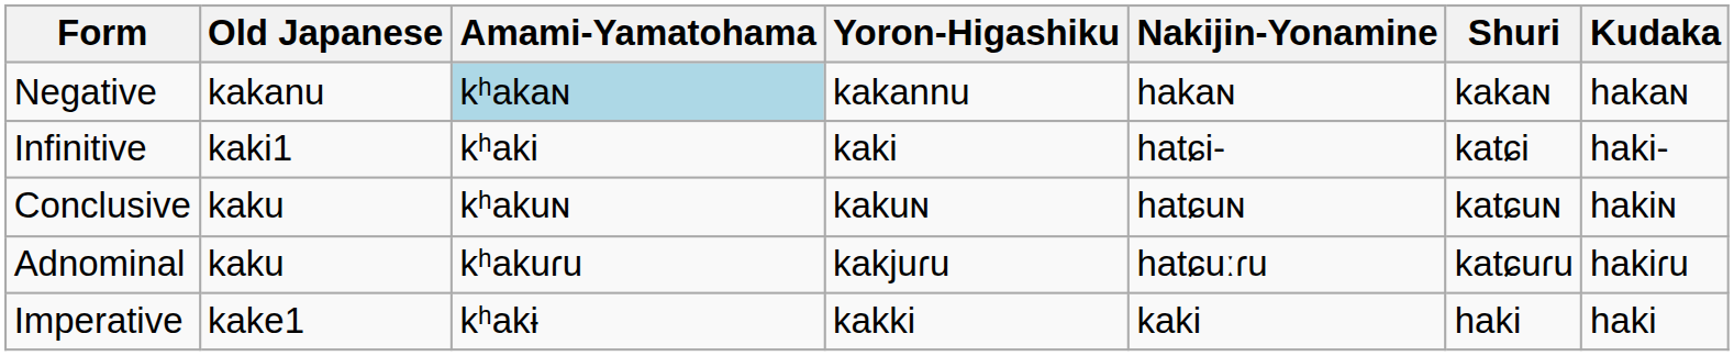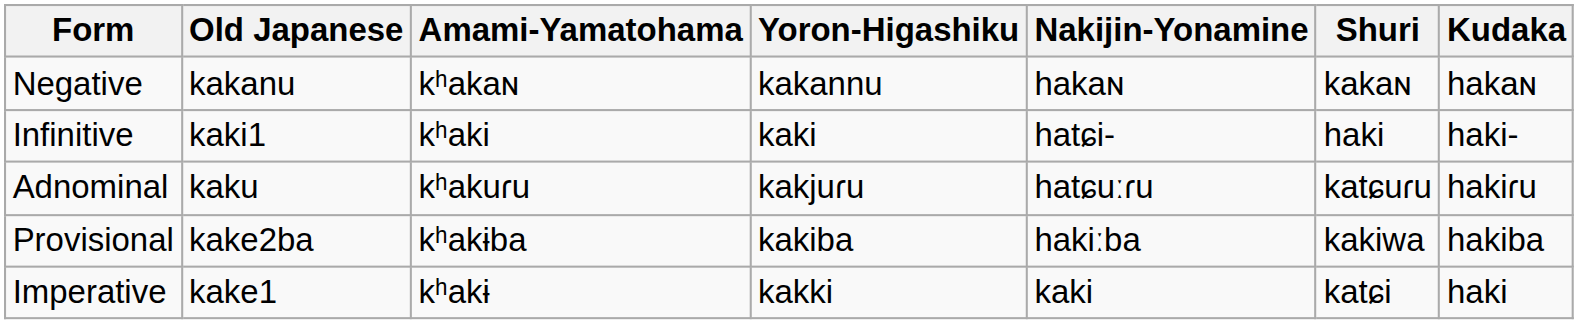 <table class="wikitable">
 <tr>
 <th>Form</th>
 <th>Old Japanese</th>
 <th>Amami-Yamatohama</th>
 <th>Yoron-Higashiku</th>
 <th>Nakijin-Yonamine</th>
 <th>Shuri</th>
 <th>Kudaka</th>
 </tr>
 <tr>
 <td>Negative</td>
 <td>kakanu</td>
-<td style="background: lightblue;">kʰakaɴ</td>
+<td>kʰakaɴ</td>
 <td>kakannu</td>
 <td>hakaɴ</td>
 <td>kakaɴ</td>
 <td>hakaɴ</td>
 </tr>
 <tr>
 <td>Infinitive</td>
 <td>kaki1</td>
 <td>kʰaki</td>
 <td>kaki</td>
 <td>hatɕi-</td>
-<td>katɕi</td>
+<td>haki</td>
 <td>haki-</td>
-</tr>
-<tr>
-<td>Conclusive</td>
-<td>kaku</td>
-<td>kʰakuɴ</td>
-<td>kakuɴ</td>
-<td>hatɕuɴ</td>
-<td>katɕuɴ</td>
-<td>hakiɴ</td>
 </tr>
 <tr>
 <td>Adnominal</td>
 <td>kaku</td>
 <td>kʰakuɾu</td>
 <td>kakjuɾu</td>
 <td>hatɕuːɾu</td>
 <td>katɕuɾu</td>
 <td>hakiɾu</td>
 </tr>
 <tr>
+<td>Provisional</td>
+<td>kake2ba</td>
+<td>kʰakɨba</td>
+<td>kakiba</td>
+<td>hakiːba</td>
+<td>kakiwa</td>
+<td>hakiba</td>
+</tr>
+<tr>
 <td>Imperative</td>
 <td>kake1</td>
 <td>kʰakɨ</td>
 <td>kakki</td>
 <td>kaki</td>
-<td>haki</td>
+<td>katɕi</td>
 <td>haki</td>
 </tr>
 </table>
